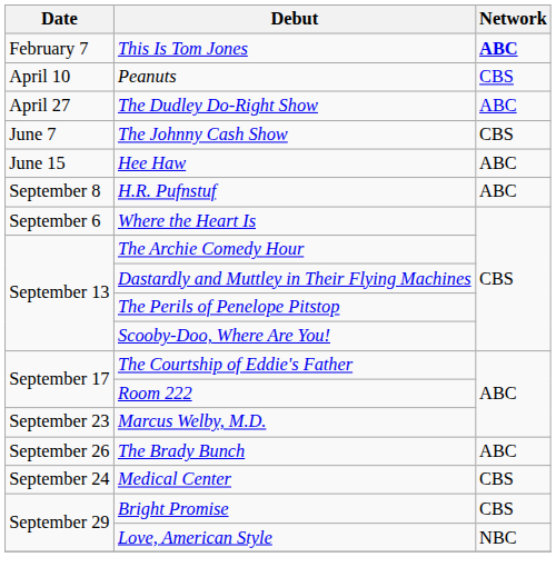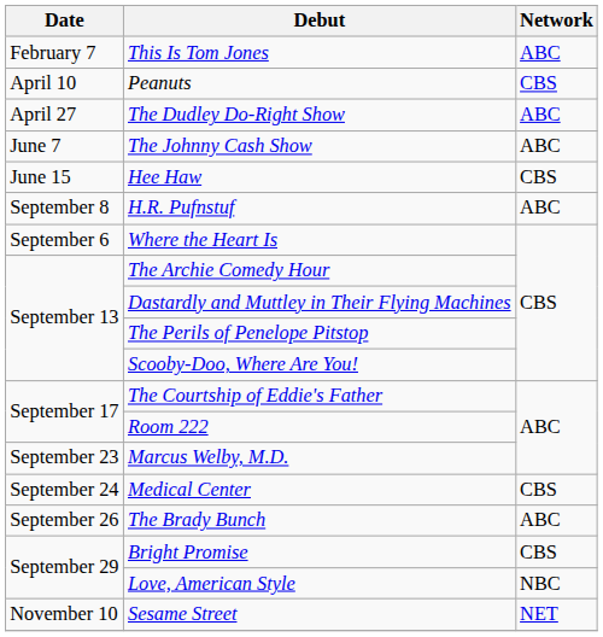 <table class="wikitable sortable">
 <tr>
 <th>Date</th>
 <th>Debut</th>
 <th>Network</th>
 </tr>
 <tr>
 <td>February 7</td>
 <td><em><a href='#'>This Is Tom Jones</a></em></td>
-<td><strong><a href='#'>ABC</a></strong></td>
+<td><a href='#'>ABC</a></td>
 </tr>
 <tr>
 <td>April 10</td>
 <td><em>Peanuts</em></td>
 <td><a href='#'>CBS</a></td>
 </tr>
 <tr>
 <td>April 27</td>
 <td><em><a href='#'>The Dudley Do-Right Show</a></em></td>
 <td><a href='#'>ABC</a></td>
 </tr>
 <tr>
 <td>June 7</td>
 <td><em><a href='#'>The Johnny Cash Show</a></em></td>
-<td>CBS</td>
+<td>ABC</td>
 </tr>
 <tr>
 <td>June 15</td>
 <td><em><a href='#'>Hee Haw</a></em></td>
-<td>ABC</td>
+<td>CBS</td>
 </tr>
 <tr>
 <td>September 8</td>
 <td><em><a href='#'>H.R. Pufnstuf</a></em></td>
 <td>ABC</td>
 </tr>
 <tr>
 <td>September 6</td>
 <td><em><a href='#'>Where the Heart Is</a></em></td>
 <td rowspan=5>CBS</td>
 </tr>
 <tr>
 <td rowspan=4>September 13</td>
 <td><em><a href='#'>The Archie Comedy Hour</a></em></td>
 </tr>
 <tr>
 <td><em><a href='#'>Dastardly and Muttley in Their Flying Machines</a></em></td>
 </tr>
 <tr>
 <td><em><a href='#'>The Perils of Penelope Pitstop</a></em></td>
 </tr>
 <tr>
 <td><em><a href='#'>Scooby-Doo, Where Are You!</a></em></td>
 </tr>
 <tr>
 <td rowspan=2>September 17</td>
 <td><em><a href='#'>The Courtship of Eddie's Father</a></em></td>
 <td rowspan=3>ABC</td>
 </tr>
 <tr>
 <td><em><a href='#'>Room 222</a></em></td>
 </tr>
 <tr>
 <td>September 23</td>
 <td><em><a href='#'>Marcus Welby, M.D.</a></em></td>
 </tr>
 <tr>
+<td>September 24</td>
+<td><em><a href='#'>Medical Center</a></em></td>
+<td>CBS</td>
+</tr>
+<tr>
 <td>September 26</td>
 <td><em><a href='#'>The Brady Bunch</a></em></td>
 <td>ABC</td>
-</tr>
-<tr>
-<td>September 24</td>
-<td><em><a href='#'>Medical Center</a></em></td>
-<td>CBS</td>
 </tr>
 <tr>
 <td rowspan=2>September 29</td>
 <td><em><a href='#'>Bright Promise</a></em></td>
 <td>CBS</td>
 </tr>
 <tr>
 <td><em><a href='#'>Love, American Style</a></em></td>
 <td>NBC</td>
 </tr>
 <tr>
+<td>November 10</td>
+<td><em><a href='#'>Sesame Street</a></em></td>
+<td><a href='#'>NET</a></td>
+</tr>
+<tr>
 </tr>
 </table>
